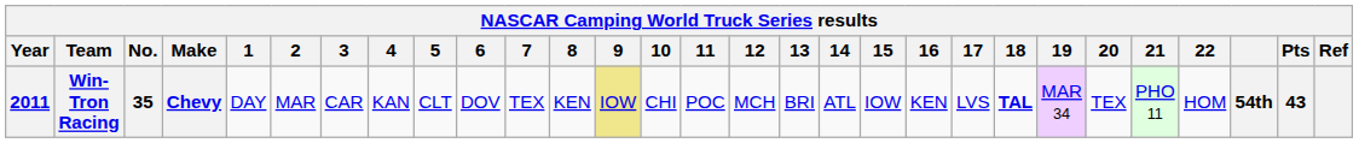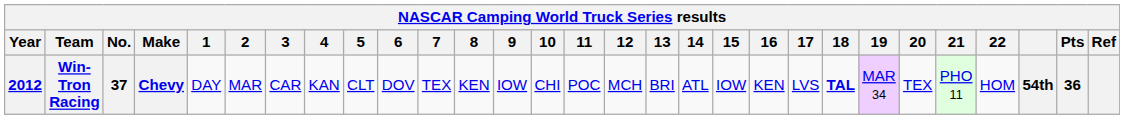 <table class="wikitable" style="text-align:center; font-size:75%">
 <tr>
 <th colspan="34"><a href='#'>NASCAR Camping World Truck Series</a> results</th>
 </tr>
 <tr>
 <th>Year</th>
 <th>Team</th>
 <th>No.</th>
 <th>Make</th>
 <th>1</th>
 <th>2</th>
 <th>3</th>
 <th>4</th>
 <th>5</th>
 <th>6</th>
 <th>7</th>
 <th>8</th>
 <th>9</th>
 <th>10</th>
 <th>11</th>
 <th>12</th>
 <th>13</th>
 <th>14</th>
 <th>15</th>
 <th>16</th>
 <th>17</th>
 <th>18</th>
 <th>19</th>
 <th>20</th>
 <th>21</th>
 <th>22</th>
 <th></th>
 <th>Pts</th>
 <th>Ref</th>
 </tr>
 <tr>
-<th><a href='#'>2011</a></th>
+<th><a href='#'>2012</a></th>
 <th><a href='#'>Win-Tron Racing</a></th>
-<th>35</th>
+<th>37</th>
 <th><a href='#'>Chevy</a></th>
 <td><a href='#'>DAY</a></td>
 <td><a href='#'>MAR</a></td>
 <td><a href='#'>CAR</a></td>
 <td><a href='#'>KAN</a></td>
 <td><a href='#'>CLT</a></td>
 <td><a href='#'>DOV</a></td>
 <td><a href='#'>TEX</a></td>
 <td><a href='#'>KEN</a></td>
-<td style="background: khaki;"><a href='#'>IOW</a></td>
+<td><a href='#'>IOW</a></td>
 <td><a href='#'>CHI</a></td>
 <td><a href='#'>POC</a></td>
 <td><a href='#'>MCH</a></td>
 <td><a href='#'>BRI</a></td>
 <td><a href='#'>ATL</a></td>
 <td><a href='#'>IOW</a></td>
 <td><a href='#'>KEN</a></td>
 <td><a href='#'>LVS</a></td>
 <td><strong><a href='#'>TAL</a></strong></td>
 <td style="background:#EFCFFF;"><a href='#'>MAR</a><br><small>34</small></td>
 <td><a href='#'>TEX</a></td>
 <td style="background:#DFFFDF;"><a href='#'>PHO</a><br><small>11</small></td>
 <td><a href='#'>HOM</a></td>
 <th>54th</th>
-<th>43</th>
+<th>36</th>
 <th></th>
 </tr>
 </table>
